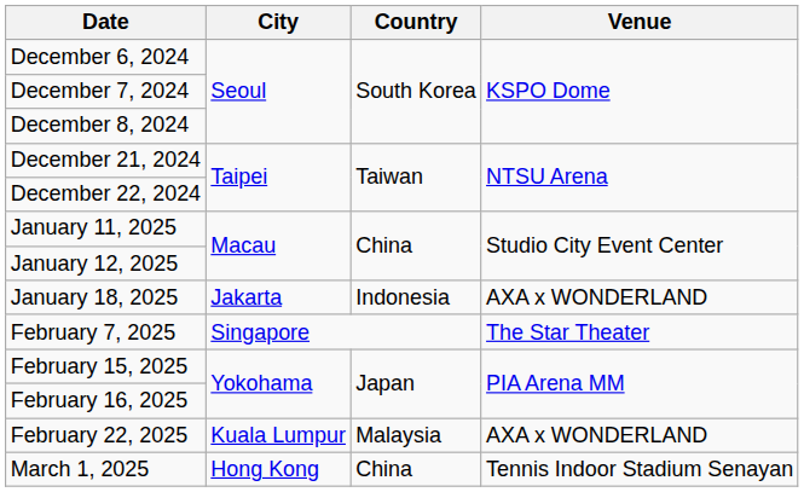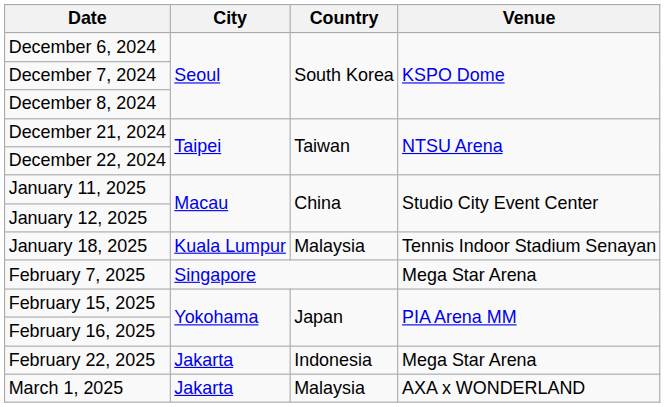 <table class="wikitable">
 <tr>
 <th>Date</th>
 <th>City</th>
 <th>Country</th>
 <th>Venue</th>
 </tr>
 <tr>
 <td>December 6, 2024</td>
 <td rowspan="3"><a href='#'>Seoul</a></td>
 <td rowspan="3">South Korea</td>
 <td rowspan="3"><a href='#'>KSPO Dome</a></td>
 </tr>
 <tr>
 <td>December 7, 2024</td>
 </tr>
 <tr>
 <td>December 8, 2024</td>
 </tr>
 <tr>
 <td>December 21, 2024</td>
 <td rowspan="2"><a href='#'>Taipei</a></td>
 <td rowspan="2">Taiwan</td>
 <td rowspan="2"><a href='#'>NTSU Arena</a></td>
 </tr>
 <tr>
 <td>December 22, 2024</td>
 </tr>
 <tr>
 <td>January 11, 2025</td>
 <td rowspan="2"><a href='#'>Macau</a></td>
 <td rowspan="2">China</td>
 <td rowspan="2">Studio City Event Center</td>
 </tr>
 <tr>
 <td>January 12, 2025</td>
 </tr>
 <tr>
 <td>January 18, 2025</td>
-<td><a href='#'>Jakarta</a></td>
-<td>Indonesia</td>
-<td>AXA x WONDERLAND</td>
+<td><a href='#'>Kuala Lumpur</a></td>
+<td>Malaysia</td>
+<td>Tennis Indoor Stadium Senayan</td>
 </tr>
 <tr>
 <td>February 7, 2025</td>
 <td colspan="2"><a href='#'>Singapore</a></td>
-<td><a href='#'>The Star Theater</a></td>
+<td>Mega Star Arena</td>
 </tr>
 <tr>
 <td>February 15, 2025</td>
 <td rowspan="2"><a href='#'>Yokohama</a></td>
 <td rowspan="2">Japan</td>
 <td rowspan="2"><a href='#'>PIA Arena MM</a></td>
 </tr>
 <tr>
 <td>February 16, 2025</td>
 </tr>
 <tr>
 <td>February 22, 2025</td>
-<td><a href='#'>Kuala Lumpur</a></td>
+<td><a href='#'>Jakarta</a></td>
+<td>Indonesia</td>
+<td>Mega Star Arena</td>
+</tr>
+<tr>
+<td>March 1, 2025</td>
+<td><a href='#'>Jakarta</a></td>
 <td>Malaysia</td>
 <td>AXA x WONDERLAND</td>
 </tr>
-<tr>
-<td>March 1, 2025</td>
-<td><a href='#'>Hong Kong</a></td>
-<td>China</td>
-<td>Tennis Indoor Stadium Senayan</td>
-</tr>
 </table>
